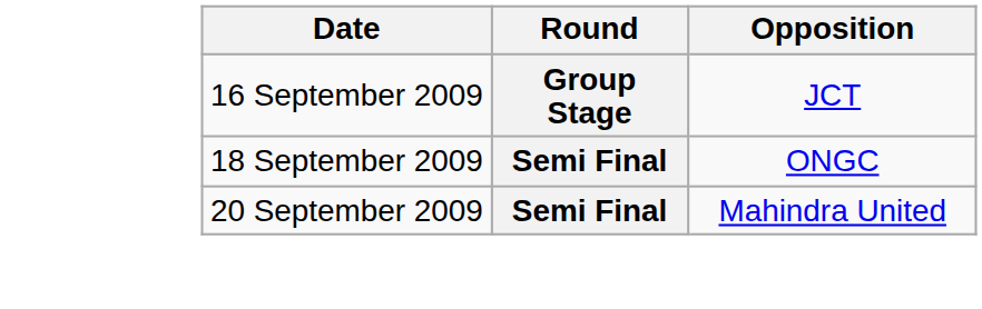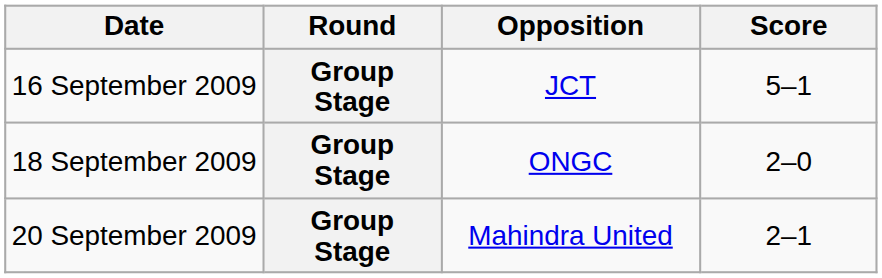 <table class="wikitable plainrowheaders" style="text-align:center;margin-left:1em;float:right; font-size:85%;">
 <tr>
 <th width="120" scope="col">Date</th>
 <th width="80" scope="col">Round</th>
 <th width="120" scope="col">Opposition</th>
+<th width="80" scope="col">Score</th>
 </tr>
 <tr>
 <td>16 September 2009</td>
 <th scope="row" style="text-align:center">Group Stage</th>
 <td><a href='#'>JCT</a></td>
+<td>5–1</td>
 </tr>
 <tr>
 <td>18 September 2009</td>
-<th scope="row" style="text-align:center">Semi Final</th>
+<th scope="row" style="text-align:center">Group Stage</th>
 <td><a href='#'>ONGC</a></td>
+<td>2–0</td>
 </tr>
 <tr>
 <td>20 September 2009</td>
-<th scope="row" style="text-align:center">Semi Final</th>
+<th scope="row" style="text-align:center">Group Stage</th>
 <td><a href='#'>Mahindra United</a></td>
+<td>2–1</td>
 </tr>
 </table>
